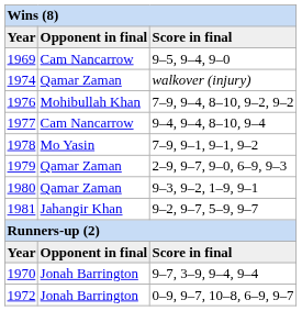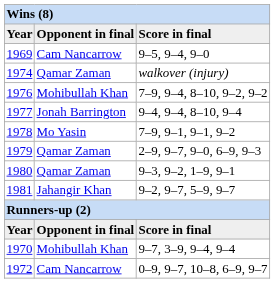 <table cellpadding="2" cellspacing="0" border="1" style="font-size: 95%; border: #aaa solid 1px; border-collapse: collapse;">
 <tr bgcolor="#c7dcf6">
 <td colspan="3"><strong>Wins (8)</strong></td>
 </tr>
 <tr bgcolor="#efefef">
 <td><strong>Year</strong></td>
 <td><strong>Opponent in final</strong></td>
 <td><strong>Score in final</strong></td>
 </tr>
 <tr>
 <td><a href='#'>1969</a></td>
 <td><a href='#'>Cam Nancarrow</a></td>
 <td>9–5, 9–4, 9–0</td>
 </tr>
 <tr>
 <td><a href='#'>1974</a></td>
 <td><a href='#'>Qamar Zaman</a></td>
 <td><em>walkover (injury)</em></td>
 </tr>
 <tr>
 <td><a href='#'>1976</a></td>
 <td><a href='#'>Mohibullah Khan</a></td>
 <td>7–9, 9–4, 8–10, 9–2, 9–2</td>
 </tr>
 <tr>
 <td><a href='#'>1977</a></td>
-<td><a href='#'>Cam Nancarrow</a></td>
+<td><a href='#'>Jonah Barrington</a></td>
 <td>9–4, 9–4, 8–10, 9–4</td>
 </tr>
 <tr>
 <td><a href='#'>1978</a></td>
 <td><a href='#'>Mo Yasin</a></td>
 <td>7–9, 9–1, 9–1, 9–2</td>
 </tr>
 <tr>
 <td><a href='#'>1979</a></td>
 <td><a href='#'>Qamar Zaman</a></td>
 <td>2–9, 9–7, 9–0, 6–9, 9–3</td>
 </tr>
 <tr>
 <td><a href='#'>1980</a></td>
 <td><a href='#'>Qamar Zaman</a></td>
 <td>9–3, 9–2, 1–9, 9–1</td>
 </tr>
 <tr>
 <td><a href='#'>1981</a></td>
 <td><a href='#'>Jahangir Khan</a></td>
 <td>9–2, 9–7, 5–9, 9–7</td>
 </tr>
 <tr bgcolor="#c7dcf6">
 <td colspan="3"><strong>Runners-up (2)</strong></td>
 </tr>
 <tr bgcolor="#efefef">
 <td><strong>Year</strong></td>
 <td><strong>Opponent in final</strong></td>
 <td><strong>Score in final</strong></td>
 </tr>
 <tr>
 <td><a href='#'>1970</a></td>
-<td><a href='#'>Jonah Barrington</a></td>
+<td><a href='#'>Mohibullah Khan</a></td>
 <td>9–7, 3–9, 9–4, 9–4</td>
 </tr>
 <tr>
 <td><a href='#'>1972</a></td>
-<td><a href='#'>Jonah Barrington</a></td>
+<td><a href='#'>Cam Nancarrow</a></td>
 <td>0–9, 9–7, 10–8, 6–9, 9–7</td>
 </tr>
 </table>
